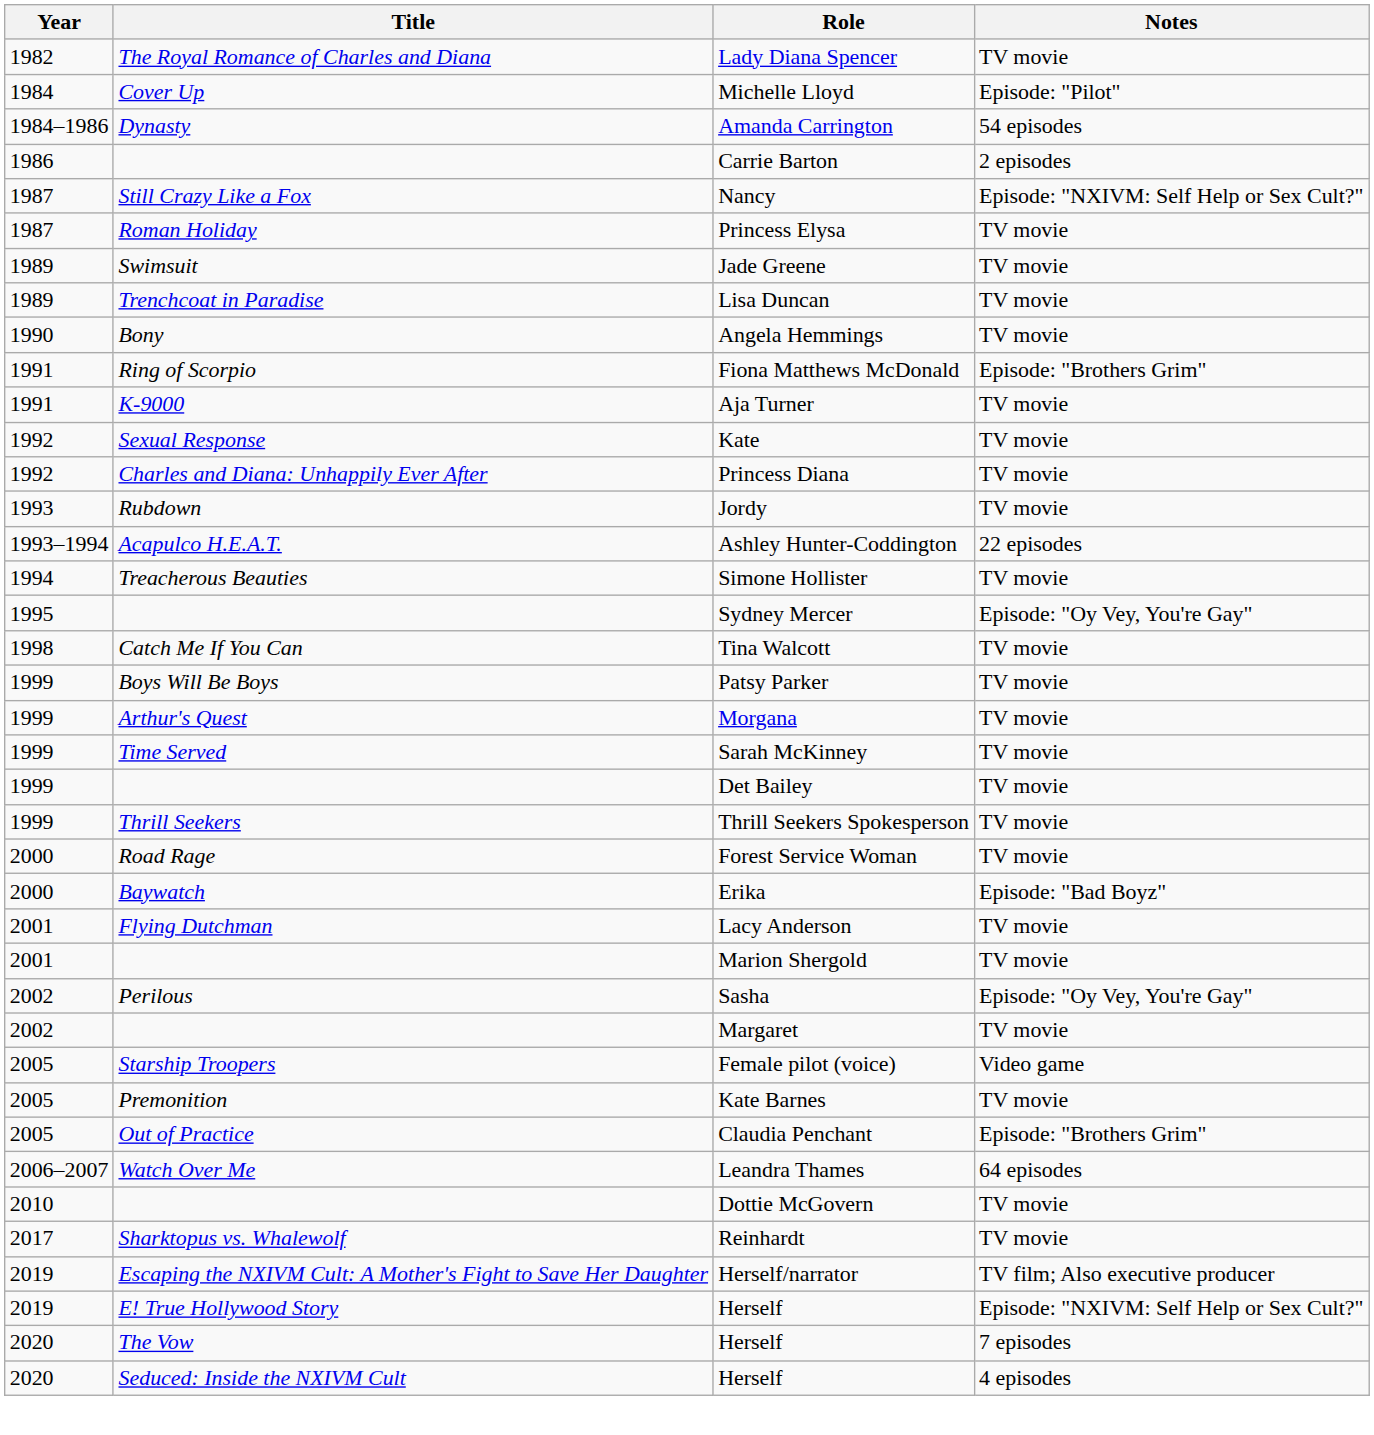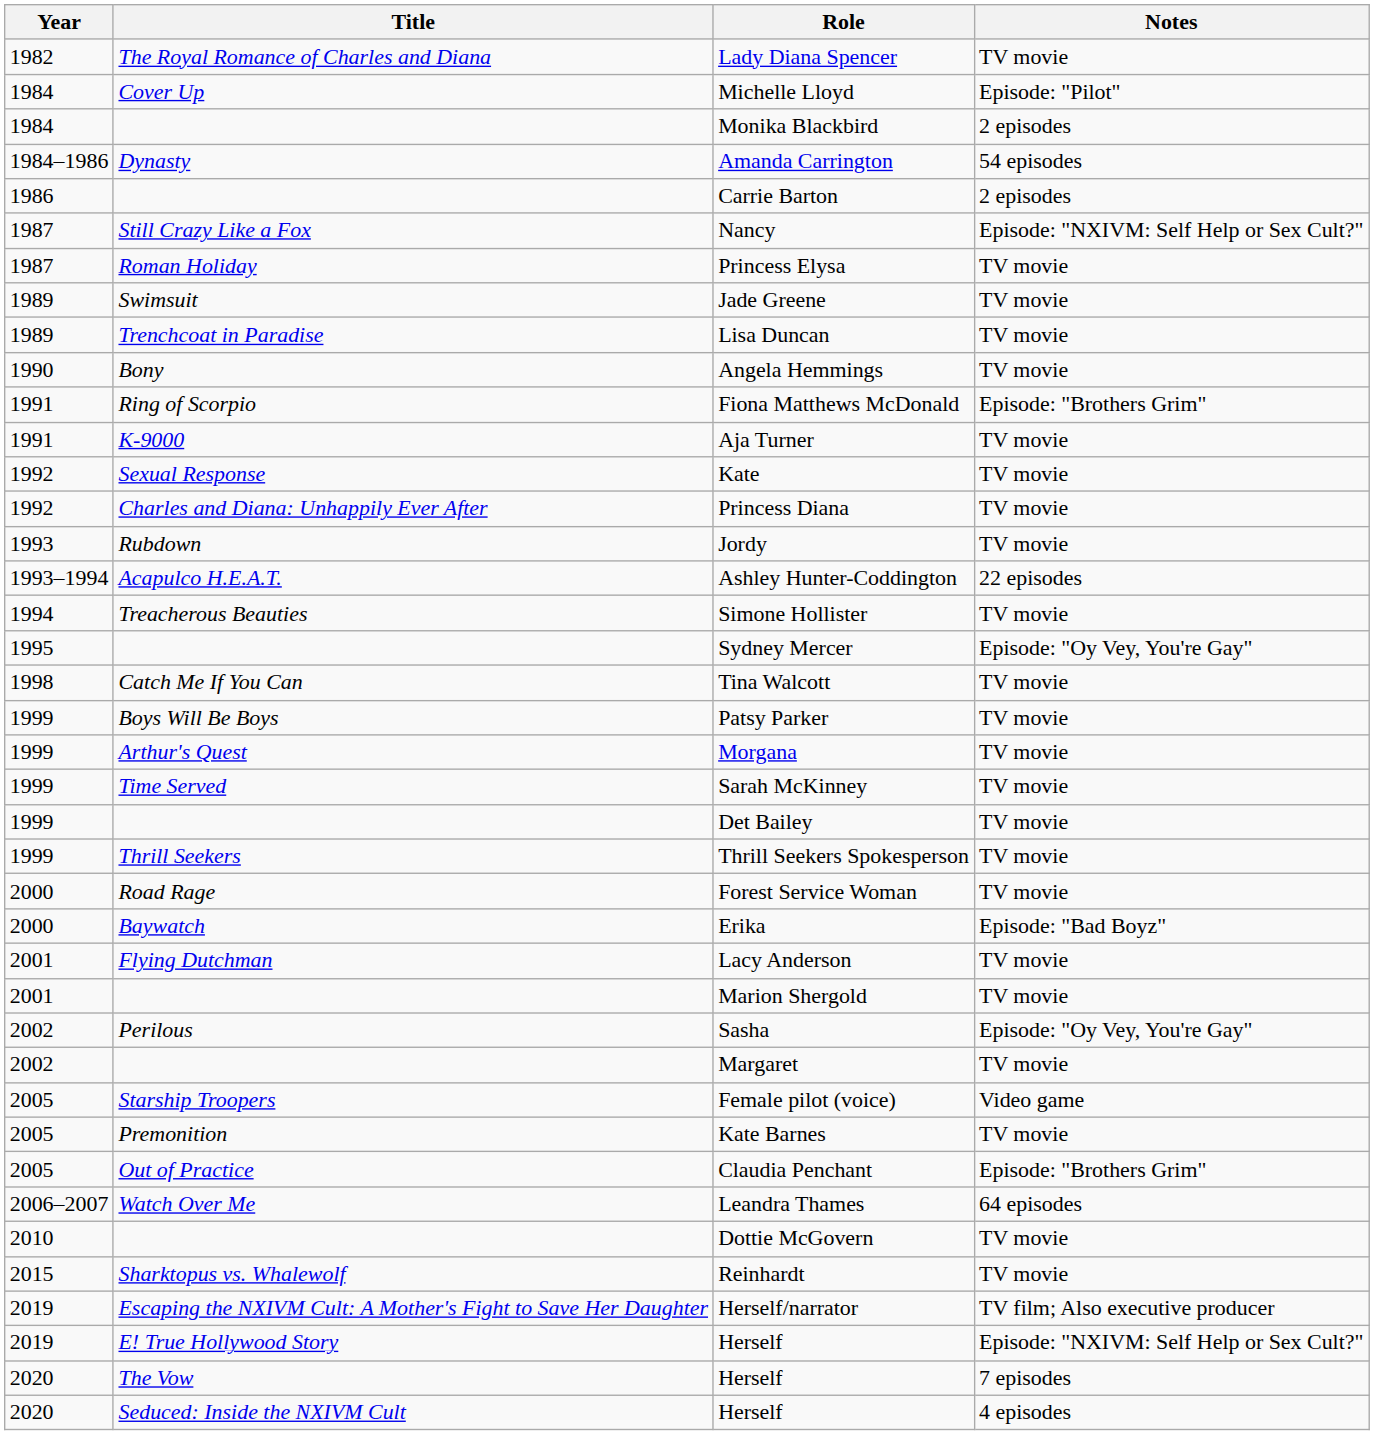 <table class="wikitable sortable">
 <tr>
 <th>Year</th>
 <th>Title</th>
 <th>Role</th>
 <th class="unsortable">Notes</th>
 </tr>
 <tr>
 <td>1982</td>
 <td><em><a href='#'>The Royal Romance of Charles and Diana</a></em></td>
 <td><a href='#'>Lady Diana Spencer</a></td>
 <td>TV movie</td>
 </tr>
 <tr>
 <td>1984</td>
 <td><em><a href='#'>Cover Up</a></em></td>
 <td>Michelle Lloyd</td>
 <td>Episode: "Pilot"</td>
+</tr>
+<tr>
+<td>1984</td>
+<td><em></em></td>
+<td>Monika Blackbird</td>
+<td>2 episodes</td>
 </tr>
 <tr>
 <td>1984–1986</td>
 <td><em><a href='#'>Dynasty</a></em></td>
 <td><a href='#'>Amanda Carrington</a></td>
 <td>54 episodes</td>
 </tr>
 <tr>
 <td>1986</td>
 <td><em></em></td>
 <td>Carrie Barton</td>
 <td>2 episodes</td>
 </tr>
 <tr>
 <td>1987</td>
 <td><em><a href='#'>Still Crazy Like a Fox</a></em></td>
 <td>Nancy</td>
 <td>Episode: "NXIVM: Self Help or Sex Cult?"</td>
 </tr>
 <tr>
 <td>1987</td>
 <td><em><a href='#'>Roman Holiday</a></em></td>
 <td>Princess Elysa</td>
 <td>TV movie</td>
 </tr>
 <tr>
 <td>1989</td>
 <td><em>Swimsuit</em></td>
 <td>Jade Greene</td>
 <td>TV movie</td>
 </tr>
 <tr>
 <td>1989</td>
 <td><em><a href='#'>Trenchcoat in Paradise</a></em></td>
 <td>Lisa Duncan</td>
 <td>TV movie</td>
 </tr>
 <tr>
 <td>1990</td>
 <td><em>Bony</em></td>
 <td>Angela Hemmings</td>
 <td>TV movie</td>
 </tr>
 <tr>
 <td>1991</td>
 <td><em>Ring of Scorpio</em></td>
 <td>Fiona Matthews McDonald</td>
 <td>Episode: "Brothers Grim"</td>
 </tr>
 <tr>
 <td>1991</td>
 <td><em><a href='#'>K-9000</a></em></td>
 <td>Aja Turner</td>
 <td>TV movie</td>
 </tr>
 <tr>
 <td>1992</td>
 <td><em><a href='#'>Sexual Response</a></em></td>
 <td>Kate</td>
 <td>TV movie</td>
 </tr>
 <tr>
 <td>1992</td>
 <td><em><a href='#'>Charles and Diana: Unhappily Ever After</a></em></td>
 <td>Princess Diana</td>
 <td>TV movie</td>
 </tr>
 <tr>
 <td>1993</td>
 <td><em>Rubdown</em></td>
 <td>Jordy</td>
 <td>TV movie</td>
 </tr>
 <tr>
 <td>1993–1994</td>
 <td><em><a href='#'>Acapulco H.E.A.T.</a></em></td>
 <td>Ashley Hunter-Coddington</td>
 <td>22 episodes</td>
 </tr>
 <tr>
 <td>1994</td>
 <td><em>Treacherous Beauties</em></td>
 <td>Simone Hollister</td>
 <td>TV movie</td>
 </tr>
 <tr>
 <td>1995</td>
 <td><em></em></td>
 <td>Sydney Mercer</td>
 <td>Episode: "Oy Vey, You're Gay"</td>
 </tr>
 <tr>
 <td>1998</td>
 <td><em>Catch Me If You Can</em></td>
 <td>Tina Walcott</td>
 <td>TV movie</td>
 </tr>
 <tr>
 <td>1999</td>
 <td><em>Boys Will Be Boys</em></td>
 <td>Patsy Parker</td>
 <td>TV movie</td>
 </tr>
 <tr>
 <td>1999</td>
 <td><em><a href='#'>Arthur's Quest</a></em></td>
 <td><a href='#'>Morgana</a></td>
 <td>TV movie</td>
 </tr>
 <tr>
 <td>1999</td>
 <td><em><a href='#'>Time Served</a></em></td>
 <td>Sarah McKinney</td>
 <td>TV movie</td>
 </tr>
 <tr>
 <td>1999</td>
 <td><em></em></td>
 <td>Det Bailey</td>
 <td>TV movie</td>
 </tr>
 <tr>
 <td>1999</td>
 <td><em><a href='#'>Thrill Seekers</a></em></td>
 <td>Thrill Seekers Spokesperson</td>
 <td>TV movie</td>
 </tr>
 <tr>
 <td>2000</td>
 <td><em>Road Rage</em></td>
 <td>Forest Service Woman</td>
 <td>TV movie</td>
 </tr>
 <tr>
 <td>2000</td>
 <td><em><a href='#'>Baywatch</a></em></td>
 <td>Erika</td>
 <td>Episode: "Bad Boyz"</td>
 </tr>
 <tr>
 <td>2001</td>
 <td><em><a href='#'>Flying Dutchman</a></em></td>
 <td>Lacy Anderson</td>
 <td>TV movie</td>
 </tr>
 <tr>
 <td>2001</td>
 <td><em></em></td>
 <td>Marion Shergold</td>
 <td>TV movie</td>
 </tr>
 <tr>
 <td>2002</td>
 <td><em>Perilous</em></td>
 <td>Sasha</td>
 <td>Episode: "Oy Vey, You're Gay"</td>
 </tr>
 <tr>
 <td>2002</td>
 <td><em></em></td>
 <td>Margaret</td>
 <td>TV movie</td>
 </tr>
 <tr>
 <td>2005</td>
 <td><em><a href='#'>Starship Troopers</a></em></td>
 <td>Female pilot (voice)</td>
 <td>Video game</td>
 </tr>
 <tr>
 <td>2005</td>
 <td><em>Premonition</em></td>
 <td>Kate Barnes</td>
 <td>TV movie</td>
 </tr>
 <tr>
 <td>2005</td>
 <td><em><a href='#'>Out of Practice</a></em></td>
 <td>Claudia Penchant</td>
 <td>Episode: "Brothers Grim"</td>
 </tr>
 <tr>
 <td>2006–2007</td>
 <td><em><a href='#'>Watch Over Me</a></em></td>
 <td>Leandra Thames</td>
 <td>64 episodes</td>
 </tr>
 <tr>
 <td>2010</td>
 <td><em></em></td>
 <td>Dottie McGovern</td>
 <td>TV movie</td>
 </tr>
 <tr>
-<td>2017</td>
+<td>2015</td>
 <td><em><a href='#'>Sharktopus vs. Whalewolf</a></em></td>
 <td>Reinhardt</td>
 <td>TV movie</td>
 </tr>
 <tr>
 <td>2019</td>
 <td><em><a href='#'>Escaping the NXIVM Cult: A Mother's Fight to Save Her Daughter</a></em></td>
 <td>Herself/narrator</td>
 <td>TV film; Also executive producer</td>
 </tr>
 <tr>
 <td>2019</td>
 <td><em><a href='#'>E! True Hollywood Story</a></em></td>
 <td>Herself</td>
 <td>Episode: "NXIVM: Self Help or Sex Cult?"</td>
 </tr>
 <tr>
 <td>2020</td>
 <td><em><a href='#'>The Vow</a></em></td>
 <td>Herself</td>
 <td>7 episodes</td>
 </tr>
 <tr>
 <td>2020</td>
 <td><em><a href='#'>Seduced: Inside the NXIVM Cult</a></em></td>
 <td>Herself</td>
 <td>4 episodes</td>
 </tr>
 </table>
